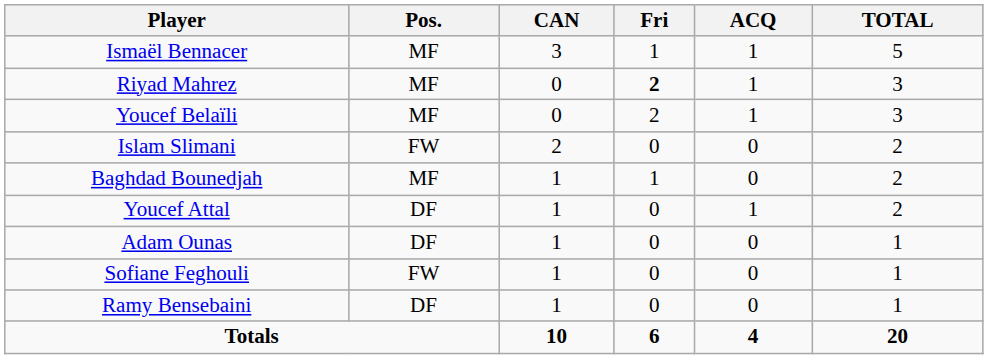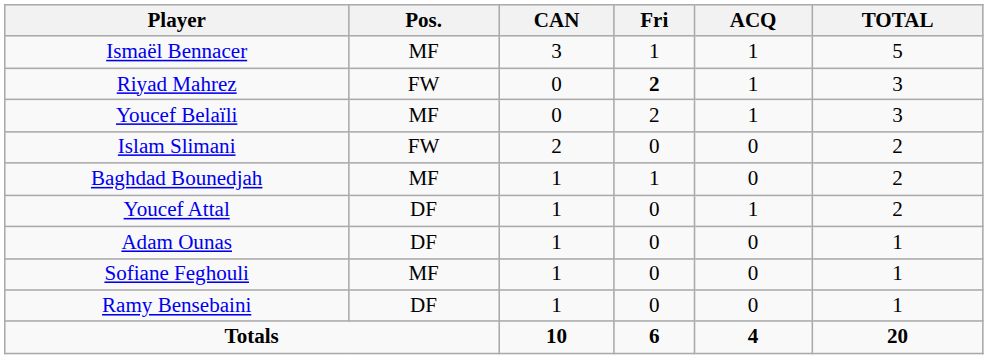 <table class="wikitable sortable alternance"  style="font-size:85%; text-align:center; line-height:14px; width:50%;">
 <tr>
 <th width=100><strong>Player</strong></th>
 <th width=40><strong>Pos.</strong></th>
 <th width=10><strong>CAN</strong></th>
 <th width=10><strong>Fri</strong></th>
 <th width=10><strong>ACQ</strong></th>
 <th width=10>TOTAL</th>
 </tr>
 <tr>
 <td><a href='#'>Ismaël Bennacer</a></td>
 <td>MF</td>
 <td>3</td>
 <td>1</td>
 <td>1</td>
 <td>5</td>
 </tr>
 <tr>
 <td><a href='#'>Riyad Mahrez</a></td>
-<td>MF</td>
+<td>FW</td>
 <td>0</td>
 <td><strong>2</strong></td>
 <td>1</td>
 <td>3</td>
 </tr>
 <tr>
 <td><a href='#'>Youcef Belaïli</a></td>
 <td>MF</td>
 <td>0</td>
 <td>2</td>
 <td>1</td>
 <td>3</td>
 </tr>
 <tr>
 <td><a href='#'>Islam Slimani</a></td>
 <td>FW</td>
 <td>2</td>
 <td>0</td>
 <td>0</td>
 <td>2</td>
 </tr>
 <tr>
 <td><a href='#'>Baghdad Bounedjah</a></td>
 <td>MF</td>
 <td>1</td>
 <td>1</td>
 <td>0</td>
 <td>2</td>
 </tr>
 <tr>
 <td><a href='#'>Youcef Attal</a></td>
 <td>DF</td>
 <td>1</td>
 <td>0</td>
 <td>1</td>
 <td>2</td>
 </tr>
 <tr>
 <td><a href='#'>Adam Ounas</a></td>
 <td>DF</td>
 <td>1</td>
 <td>0</td>
 <td>0</td>
 <td>1</td>
 </tr>
 <tr>
 <td><a href='#'>Sofiane Feghouli</a></td>
-<td>FW</td>
+<td>MF</td>
 <td>1</td>
 <td>0</td>
 <td>0</td>
 <td>1</td>
 </tr>
 <tr>
 <td><a href='#'>Ramy Bensebaini</a></td>
 <td>DF</td>
 <td>1</td>
 <td>0</td>
 <td>0</td>
 <td>1</td>
 </tr>
 <tr class="sortbottom">
 <td colspan="2"><strong>Totals</strong></td>
 <td><strong>10</strong></td>
 <td><strong>6</strong></td>
 <td><strong>4</strong></td>
 <td><strong>20</strong></td>
 </tr>
 </table>
